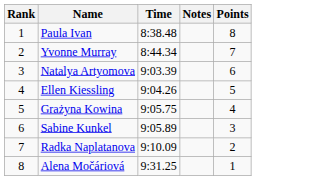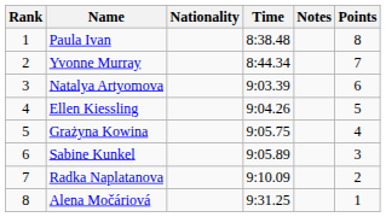 <table class="wikitable sortable" style="text-align:center">
 <tr>
 <th>Rank</th>
 <th>Name</th>
+<th>Nationality</th>
 <th>Time</th>
 <th>Notes</th>
 <th>Points</th>
 </tr>
 <tr>
 <td>1</td>
 <td align=left><a href='#'>Paula Ivan</a></td>
+<td align=left></td>
 <td>8:38.48</td>
 <td></td>
 <td>8</td>
 </tr>
 <tr>
 <td>2</td>
 <td align=left><a href='#'>Yvonne Murray</a></td>
+<td align=left></td>
 <td>8:44.34</td>
 <td></td>
 <td>7</td>
 </tr>
 <tr>
 <td>3</td>
 <td align=left><a href='#'>Natalya Artyomova</a></td>
+<td align=left></td>
 <td>9:03.39</td>
 <td></td>
 <td>6</td>
 </tr>
 <tr>
 <td>4</td>
 <td align=left><a href='#'>Ellen Kiessling</a></td>
+<td align=left></td>
 <td>9:04.26</td>
 <td></td>
 <td>5</td>
 </tr>
 <tr>
 <td>5</td>
 <td align=left><a href='#'>Grażyna Kowina</a></td>
+<td align=left></td>
 <td>9:05.75</td>
 <td></td>
 <td>4</td>
 </tr>
 <tr>
 <td>6</td>
 <td align=left><a href='#'>Sabine Kunkel</a></td>
+<td align=left></td>
 <td>9:05.89</td>
 <td></td>
 <td>3</td>
 </tr>
 <tr>
 <td>7</td>
 <td align=left><a href='#'>Radka Naplatanova</a></td>
+<td align=left></td>
 <td>9:10.09</td>
 <td></td>
 <td>2</td>
 </tr>
 <tr>
 <td>8</td>
 <td align=left><a href='#'>Alena Močáriová</a></td>
+<td align=left></td>
 <td>9:31.25</td>
 <td></td>
 <td>1</td>
 </tr>
 </table>
